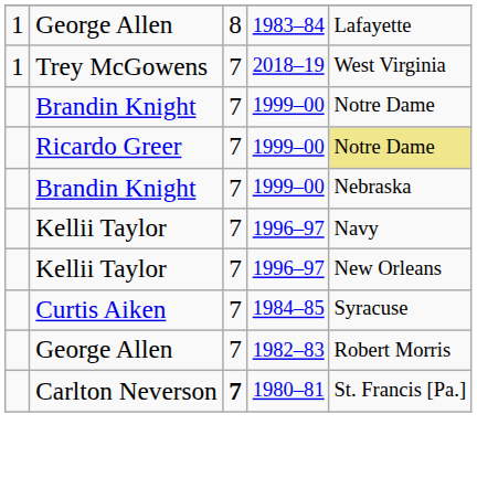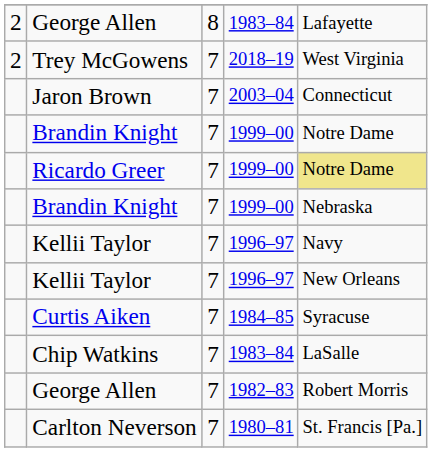 <table class="wikitable">
 <tr>
 </tr>
 <tr>
-<td>1</td>
+<td>2</td>
 <td>George Allen</td>
 <td>8</td>
 <td style="font-size:80%;"><a href='#'>1983–84</a></td>
 <td style="font-size:80%;">Lafayette</td>
 </tr>
 <tr>
-<td>1</td>
+<td>2</td>
 <td>Trey McGowens</td>
 <td>7</td>
 <td style="font-size:80%;"><a href='#'>2018–19</a></td>
 <td style="font-size:80%;">West Virginia</td>
+</tr>
+<tr>
+<td></td>
+<td>Jaron Brown</td>
+<td>7</td>
+<td style="font-size:80%;"><a href='#'>2003–04</a></td>
+<td style="font-size:80%;">Connecticut</td>
 </tr>
 <tr>
 <td></td>
 <td><a href='#'>Brandin Knight</a></td>
 <td>7</td>
 <td style="font-size:80%;"><a href='#'>1999–00</a></td>
 <td style="font-size:80%;">Notre Dame</td>
 </tr>
 <tr>
 <td></td>
 <td><a href='#'>Ricardo Greer</a></td>
 <td>7</td>
 <td style="font-size:80%;"><a href='#'>1999–00</a></td>
 <td style="background: khaki; font-size:80%;">Notre Dame</td>
 </tr>
 <tr>
 <td></td>
 <td><a href='#'>Brandin Knight</a></td>
 <td>7</td>
 <td style="font-size:80%;"><a href='#'>1999–00</a></td>
 <td style="font-size:80%;">Nebraska</td>
 </tr>
 <tr>
 <td></td>
 <td>Kellii Taylor</td>
 <td>7</td>
 <td style="font-size:80%;"><a href='#'>1996–97</a></td>
 <td style="font-size:80%;">Navy</td>
 </tr>
 <tr>
 <td></td>
 <td>Kellii Taylor</td>
 <td>7</td>
 <td style="font-size:80%;"><a href='#'>1996–97</a></td>
 <td style="font-size:80%;">New Orleans</td>
 </tr>
 <tr>
 <td></td>
 <td><a href='#'>Curtis Aiken</a></td>
 <td>7</td>
 <td style="font-size:80%;"><a href='#'>1984–85</a></td>
 <td style="font-size:80%;">Syracuse</td>
 </tr>
 <tr>
 <td></td>
+<td>Chip Watkins</td>
+<td>7</td>
+<td style="font-size:80%;"><a href='#'>1983–84</a></td>
+<td style="font-size:80%;">LaSalle</td>
+</tr>
+<tr>
+<td></td>
 <td>George Allen</td>
 <td>7</td>
 <td style="font-size:80%;"><a href='#'>1982–83</a></td>
 <td style="font-size:80%;">Robert Morris</td>
 </tr>
 <tr>
 <td></td>
 <td>Carlton Neverson</td>
-<td><strong>7</strong></td>
+<td>7</td>
 <td style="font-size:80%;"><a href='#'>1980–81</a></td>
 <td style="font-size:80%;">St. Francis [Pa.]</td>
 </tr>
 </table>
